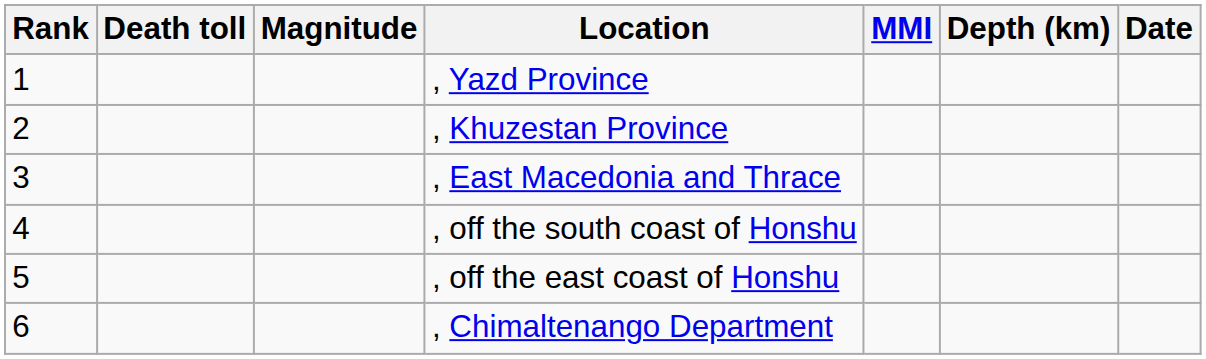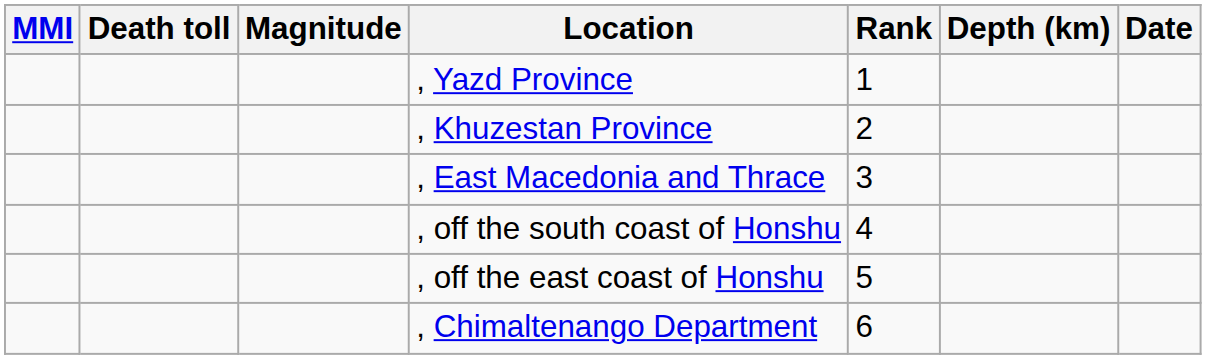 <table class="sortable wikitable" style="font-size:100%;">
 <tr>
-<th>Rank</th>
+<th><a href='#'>MMI</a></th>
 <th>Death toll</th>
 <th>Magnitude</th>
 <th>Location</th>
-<th><a href='#'>MMI</a></th>
+<th>Rank</th>
 <th>Depth (km)</th>
 <th>Date</th>
 </tr>
 <tr>
-<td>1</td>
+<td></td>
 <td></td>
 <td></td>
 <td>, <a href='#'>Yazd Province</a></td>
-<td></td>
+<td>1</td>
 <td></td>
 <td></td>
 </tr>
 <tr>
-<td>2</td>
+<td></td>
 <td></td>
 <td></td>
 <td>, <a href='#'>Khuzestan Province</a></td>
-<td></td>
+<td>2</td>
 <td></td>
 <td></td>
 </tr>
 <tr>
-<td>3</td>
+<td></td>
 <td></td>
 <td></td>
 <td>, <a href='#'>East Macedonia and Thrace</a></td>
-<td></td>
+<td>3</td>
 <td></td>
 <td></td>
 </tr>
 <tr>
-<td>4</td>
+<td></td>
 <td></td>
 <td></td>
 <td>, off the south coast of <a href='#'>Honshu</a></td>
-<td></td>
+<td>4</td>
 <td></td>
 <td></td>
 </tr>
 <tr>
-<td>5</td>
+<td></td>
 <td></td>
 <td></td>
 <td>, off the east coast of <a href='#'>Honshu</a></td>
-<td></td>
+<td>5</td>
 <td></td>
 <td></td>
 </tr>
 <tr>
-<td>6</td>
+<td></td>
 <td></td>
 <td></td>
 <td>, <a href='#'>Chimaltenango Department</a></td>
-<td></td>
+<td>6</td>
 <td></td>
 <td></td>
 </tr>
 </table>
